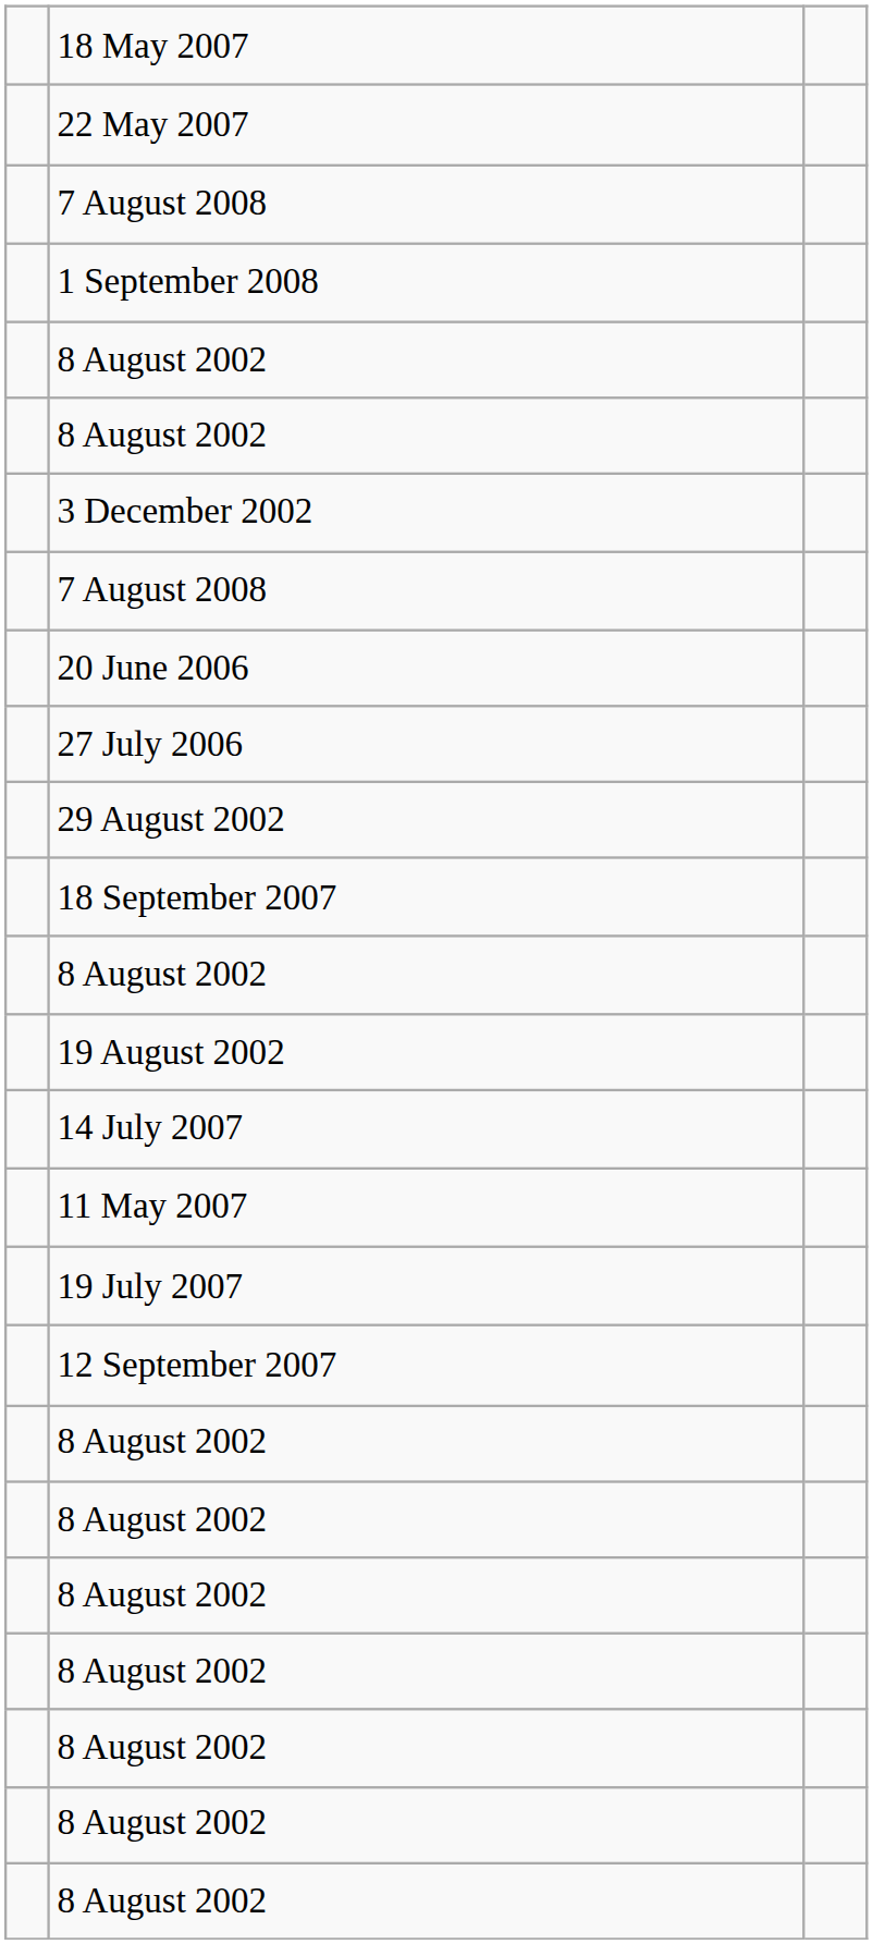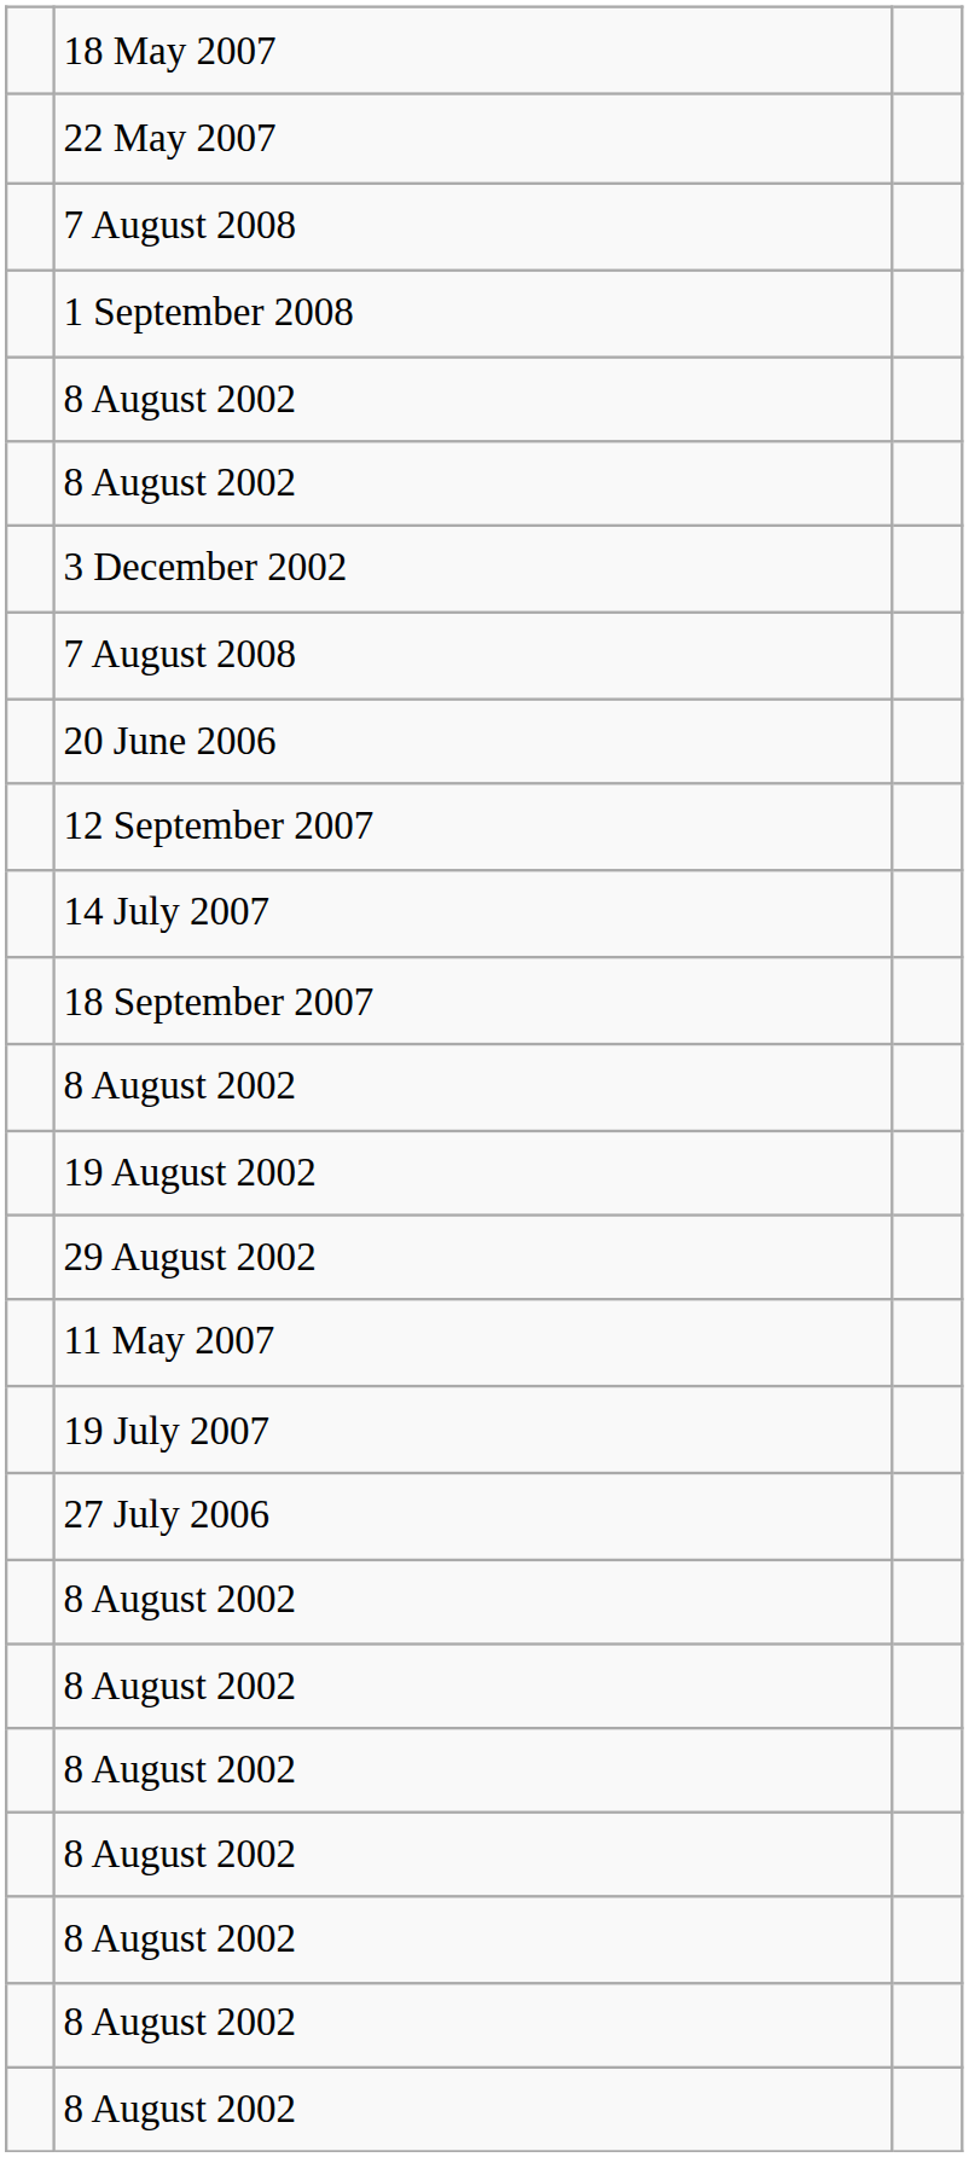 <table class="wikitable" style="font-size: 89%; float: left; width: 24em; margin-right: 1em; line-height: 1.65em">
 <tr>
 <td></td>
 <td>18 May 2007</td>
 <td><small></small> </td>
 </tr>
 <tr>
 <td></td>
 <td>22 May 2007</td>
 <td><small></small> </td>
 </tr>
 <tr>
 <td></td>
 <td>7 August 2008</td>
 <td><small></small> </td>
 </tr>
 <tr>
 <td></td>
 <td>1 September 2008</td>
 <td><small></small> </td>
 </tr>
 <tr>
 <td></td>
 <td>8 August 2002</td>
 <td><small></small></td>
 </tr>
 <tr>
 <td></td>
 <td>8 August 2002</td>
 <td><small></small></td>
 </tr>
 <tr>
 <td></td>
 <td>3 December 2002</td>
 <td><small></small></td>
 </tr>
 <tr>
 <td></td>
 <td>7 August 2008</td>
 <td><small></small> </td>
 </tr>
 <tr>
 <td></td>
 <td>20 June 2006</td>
 <td><small></small></td>
 </tr>
 <tr>
 <td></td>
-<td>27 July 2006</td>
-<td><small></small></td>
+<td>12 September 2007</td>
+<td><small></small> </td>
 </tr>
 <tr>
 <td></td>
-<td>29 August 2002</td>
-<td><small></small></td>
+<td>14 July 2007</td>
+<td><small></small> </td>
 </tr>
 <tr>
 <td></td>
 <td>18 September 2007</td>
 <td><small></small> </td>
 </tr>
 <tr>
 <td></td>
 <td>8 August 2002</td>
 <td><small></small></td>
 </tr>
 <tr>
 <td></td>
 <td>19 August 2002</td>
 <td><small></small></td>
 </tr>
 <tr>
 <td></td>
-<td>14 July 2007</td>
-<td><small></small> </td>
+<td>29 August 2002</td>
+<td><small></small></td>
 </tr>
 <tr>
 <td></td>
 <td>11 May 2007</td>
 <td><small></small> </td>
 </tr>
 <tr>
 <td></td>
 <td>19 July 2007</td>
 <td><small></small> </td>
 </tr>
 <tr>
 <td></td>
-<td>12 September 2007</td>
-<td><small></small> </td>
+<td>27 July 2006</td>
+<td><small></small></td>
 </tr>
 <tr>
 <td></td>
 <td>8 August 2002</td>
 <td><small></small></td>
 </tr>
 <tr>
 <td></td>
 <td>8 August 2002</td>
 <td><small></small></td>
 </tr>
 <tr>
 <td></td>
 <td>8 August 2002</td>
 <td><small></small></td>
 </tr>
 <tr>
 <td></td>
 <td>8 August 2002</td>
 <td><small></small></td>
 </tr>
 <tr>
 <td></td>
 <td>8 August 2002</td>
 <td><small></small></td>
 </tr>
 <tr>
 <td></td>
 <td>8 August 2002</td>
 <td><small></small></td>
 </tr>
 <tr>
 <td></td>
 <td>8 August 2002</td>
 <td><small></small></td>
 </tr>
 </table>
